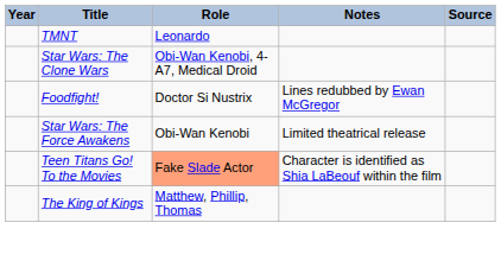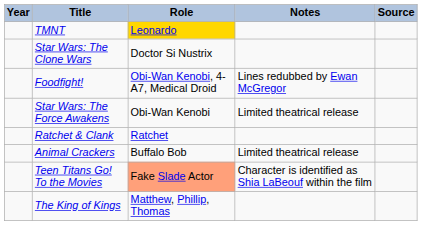 <table class="wikitable sortable plainrowheaders" style="width=95%;  font-size: 100%;">
 <tr>
 <th style="background:#b0c4de;">Year</th>
 <th style="background:#b0c4de;">Title</th>
 <th style="background:#b0c4de;">Role</th>
 <th style="background:#b0c4de;" class="unsortable">Notes</th>
 <th style="background:#b0c4de;" class="unsortable">Source</th>
 </tr>
 <tr>
 <td></td>
 <td><em><a href='#'>TMNT</a></em></td>
-<td><a href='#'>Leonardo</a></td>
+<td style="background: gold;"><a href='#'>Leonardo</a></td>
 <td> </td>
 <td></td>
 </tr>
 <tr>
 <td></td>
 <td><em><a href='#'>Star Wars: The Clone Wars</a></em></td>
-<td><a href='#'>Obi-Wan Kenobi</a>, 4-A7, Medical Droid</td>
+<td>Doctor Si Nustrix</td>
 <td> </td>
 <td></td>
 </tr>
 <tr>
 <td></td>
 <td><em><a href='#'>Foodfight!</a></em></td>
-<td>Doctor Si Nustrix</td>
+<td><a href='#'>Obi-Wan Kenobi</a>, 4-A7, Medical Droid</td>
 <td>Lines redubbed by <a href='#'>Ewan McGregor</a></td>
 <td></td>
 </tr>
 <tr>
 <td></td>
 <td><em><a href='#'>Star Wars: The Force Awakens</a></em></td>
 <td>Obi-Wan Kenobi</td>
+<td>Limited theatrical release</td>
+<td></td>
+</tr>
+<tr>
+<td></td>
+<td><em><a href='#'>Ratchet & Clank</a></em></td>
+<td><a href='#'>Ratchet</a></td>
+<td> </td>
+<td></td>
+</tr>
+<tr>
+<td></td>
+<td><em><a href='#'>Animal Crackers</a></em></td>
+<td>Buffalo Bob</td>
 <td>Limited theatrical release</td>
 <td></td>
 </tr>
 <tr>
 <td></td>
 <td><em><a href='#'>Teen Titans Go! To the Movies</a></em></td>
 <td style="background: lightsalmon;">Fake <a href='#'>Slade</a> Actor</td>
 <td>Character is identified as <a href='#'>Shia LaBeouf</a> within the film</td>
 <td></td>
 </tr>
 <tr>
 <td></td>
 <td><em><a href='#'>The King of Kings</a></em></td>
 <td><a href='#'>Matthew</a>, <a href='#'>Phillip</a>, <a href='#'>Thomas</a></td>
 <td></td>
 <td></td>
 </tr>
 </table>
